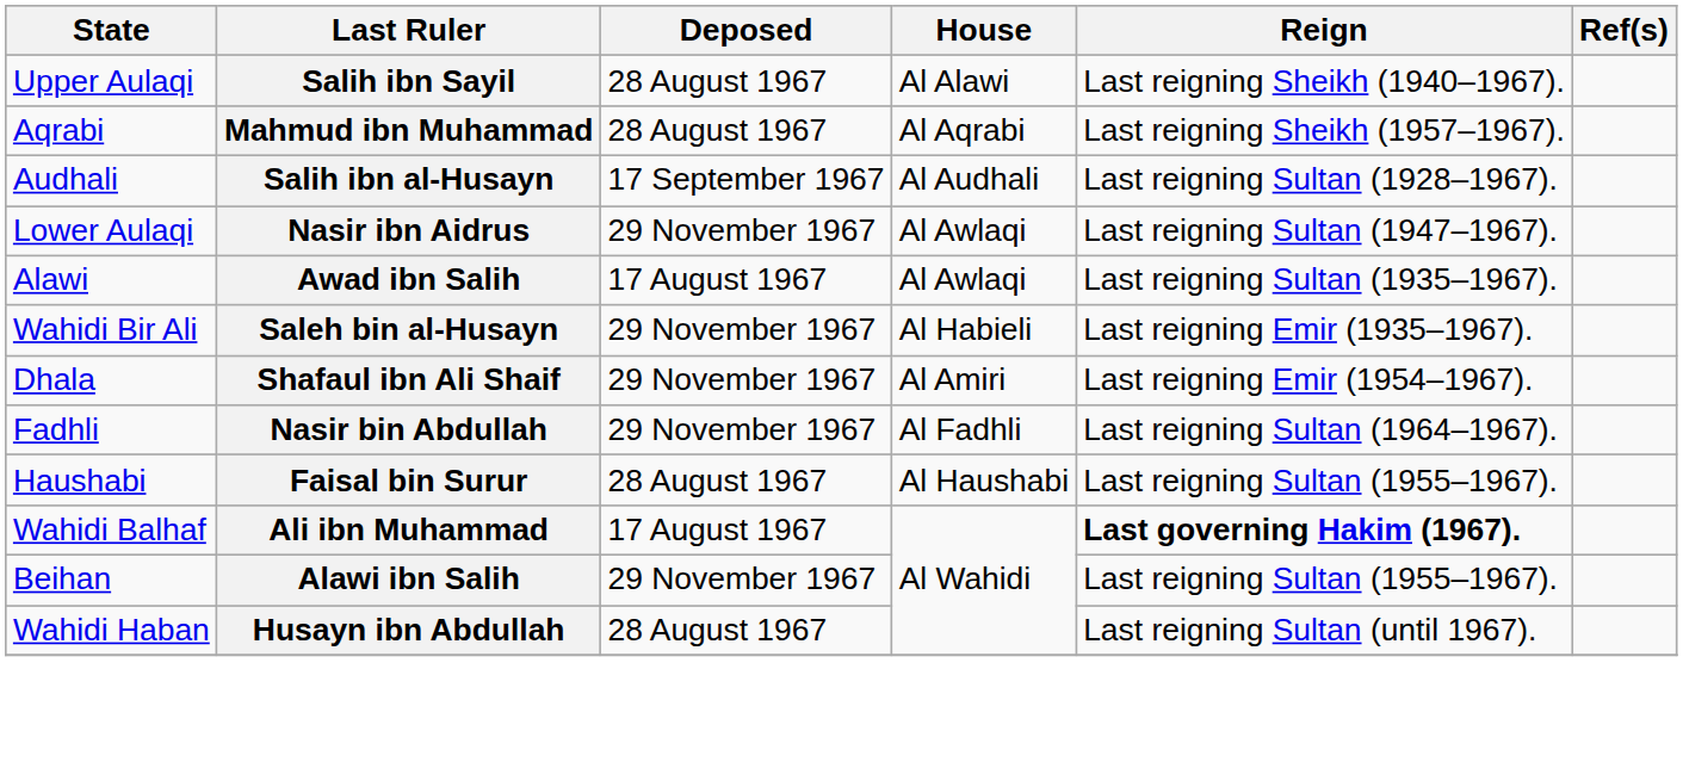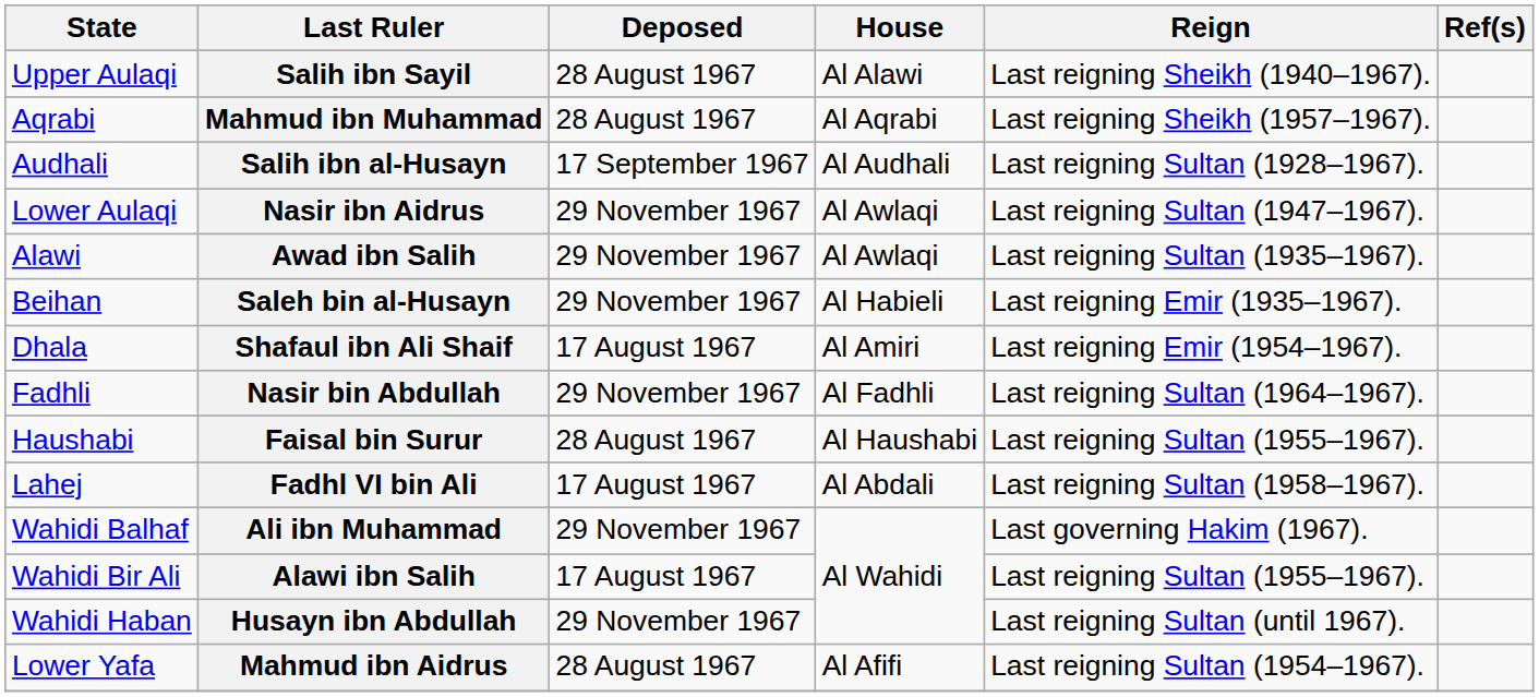 <table class="wikitable sortable">
 <tr>
 <th>State</th>
 <th>Last Ruler</th>
 <th>Deposed</th>
 <th>House</th>
 <th>Reign</th>
 <th>Ref(s)</th>
 </tr>
 <tr>
 <td> <a href='#'>Upper Aulaqi</a></td>
 <th scope="row">Salih ibn Sayil</th>
 <td>28 August 1967</td>
 <td>Al Alawi</td>
 <td>Last reigning <a href='#'>Sheikh</a> (1940–1967).</td>
 <td style="text-align:center;"></td>
 </tr>
 <tr>
 <td> <a href='#'>Aqrabi</a></td>
 <th scope="row">Mahmud ibn Muhammad</th>
 <td>28 August 1967</td>
 <td>Al Aqrabi</td>
 <td>Last reigning <a href='#'>Sheikh</a> (1957–1967).</td>
 <td style="text-align:center;"></td>
 </tr>
 <tr>
 <td> <a href='#'>Audhali</a></td>
 <th scope="row">Salih ibn al-Husayn</th>
 <td>17 September 1967</td>
 <td>Al Audhali</td>
 <td>Last reigning <a href='#'>Sultan</a> (1928–1967).</td>
 <td style="text-align:center;"></td>
 </tr>
 <tr>
 <td> <a href='#'>Lower Aulaqi</a></td>
 <th scope="row">Nasir ibn Aidrus</th>
 <td>29 November 1967</td>
 <td>Al Awlaqi</td>
 <td>Last reigning <a href='#'>Sultan</a> (1947–1967).</td>
 <td style="text-align:center;"></td>
 </tr>
 <tr>
 <td> <a href='#'>Alawi</a></td>
 <th scope="row">Awad ibn Salih</th>
-<td>17 August 1967</td>
+<td>29 November 1967</td>
 <td>Al Awlaqi</td>
 <td>Last reigning <a href='#'>Sultan</a> (1935–1967).</td>
 <td style="text-align:center;"></td>
 </tr>
 <tr>
-<td> <a href='#'>Wahidi Bir Ali</a></td>
+<td> <a href='#'>Beihan</a></td>
 <th scope="row">Saleh bin al-Husayn</th>
 <td>29 November 1967</td>
 <td>Al Habieli</td>
 <td>Last reigning <a href='#'>Emir</a> (1935–1967).</td>
 <td style="text-align:center;"></td>
 </tr>
 <tr>
 <td> <a href='#'>Dhala</a></td>
 <th scope="row">Shafaul ibn Ali Shaif</th>
-<td>29 November 1967</td>
+<td>17 August 1967</td>
 <td>Al Amiri</td>
 <td>Last reigning <a href='#'>Emir</a> (1954–1967).</td>
 <td style="text-align:center;"></td>
 </tr>
 <tr>
 <td> <a href='#'>Fadhli</a></td>
 <th scope="row">Nasir bin Abdullah</th>
 <td>29 November 1967</td>
 <td>Al Fadhli</td>
 <td>Last reigning <a href='#'>Sultan</a> (1964–1967).</td>
 <td style="text-align:center;"></td>
 </tr>
 <tr>
 <td> <a href='#'>Haushabi</a></td>
 <th scope="row">Faisal bin Surur</th>
 <td>28 August 1967</td>
 <td>Al Haushabi</td>
 <td>Last reigning <a href='#'>Sultan</a> (1955–1967).</td>
 <td style="text-align:center;"></td>
 </tr>
 <tr>
-<td> <a href='#'>Wahidi Balhaf</a></td>
-<th scope="row">Ali ibn Muhammad</th>
-<td>17 August 1967</td>
-<td rowspan="3">Al Wahidi</td>
-<td><strong>Last governing <a href='#'>Hakim</a> (1967).</strong></td>
+<td> <a href='#'>Lahej</a></td>
+<th scope="row">Fadhl VI bin Ali</th>
+<td>17 August 1967 </td>
+<td>Al Abdali</td>
+<td>Last reigning <a href='#'>Sultan</a> (1958–1967).</td>
 <td style="text-align:center;"></td>
 </tr>
 <tr>
-<td> <a href='#'>Beihan</a></td>
+<td> <a href='#'>Wahidi Balhaf</a></td>
+<th scope="row">Ali ibn Muhammad</th>
+<td>29 November 1967</td>
+<td rowspan="3">Al Wahidi</td>
+<td>Last governing <a href='#'>Hakim</a> (1967).</td>
+<td style="text-align:center;"></td>
+</tr>
+<tr>
+<td> <a href='#'>Wahidi Bir Ali</a></td>
 <th scope="row">Alawi ibn Salih</th>
-<td>29 November 1967</td>
+<td>17 August 1967</td>
 <td>Last reigning <a href='#'>Sultan</a> (1955–1967).</td>
 <td style="text-align:center;"></td>
 </tr>
 <tr>
 <td> <a href='#'>Wahidi Haban</a></td>
 <th scope="row">Husayn ibn Abdullah</th>
+<td>29 November 1967</td>
+<td>Last reigning <a href='#'>Sultan</a> (until 1967).</td>
+<td style="text-align:center;"></td>
+</tr>
+<tr>
+<td> <a href='#'>Lower Yafa</a></td>
+<th scope="row">Mahmud ibn Aidrus</th>
 <td>28 August 1967</td>
-<td>Last reigning <a href='#'>Sultan</a> (until 1967).</td>
+<td>Al Afifi</td>
+<td>Last reigning <a href='#'>Sultan</a> (1954–1967).</td>
 <td style="text-align:center;"></td>
 </tr>
 <tr>
 </tr>
 </table>
